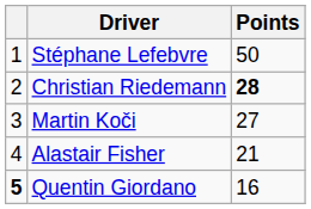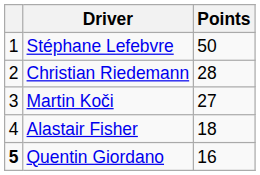 <table class="wikitable" style="font-size: 90%;">
 <tr>
 <th></th>
 <th>Driver</th>
 <th>Points</th>
 </tr>
 <tr>
 <td>1</td>
 <td> <a href='#'>Stéphane Lefebvre</a></td>
 <td>50</td>
 </tr>
 <tr>
 <td>2</td>
 <td> <a href='#'>Christian Riedemann</a></td>
-<td><strong>28</strong></td>
+<td>28</td>
 </tr>
 <tr>
 <td>3</td>
 <td> <a href='#'>Martin Koči</a></td>
 <td>27</td>
 </tr>
 <tr>
 <td>4</td>
 <td> <a href='#'>Alastair Fisher</a></td>
-<td>21</td>
+<td>18</td>
 </tr>
 <tr>
 <td><strong>5</strong></td>
 <td> <a href='#'>Quentin Giordano</a></td>
 <td>16</td>
 </tr>
 </table>
